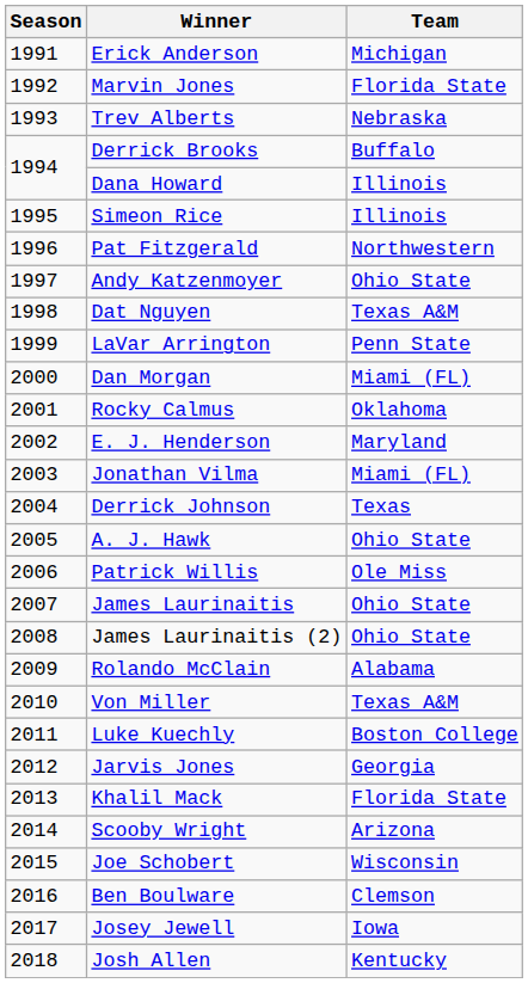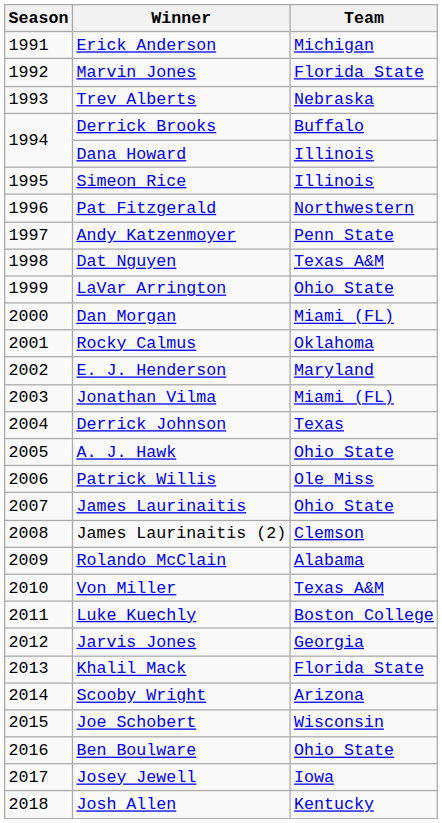 <table class="wikitable sortable">
 <tr>
 <th>Season</th>
 <th>Winner</th>
 <th>Team</th>
 </tr>
 <tr>
 <td>1991</td>
 <td><a href='#'>Erick Anderson</a></td>
 <td><a href='#'>Michigan</a></td>
 </tr>
 <tr>
 <td>1992</td>
 <td><a href='#'>Marvin Jones</a></td>
 <td><a href='#'>Florida State</a></td>
 </tr>
 <tr>
 <td>1993</td>
 <td><a href='#'>Trev Alberts</a></td>
 <td><a href='#'>Nebraska</a></td>
 </tr>
 <tr>
 <td rowspan="2">1994</td>
 <td><a href='#'>Derrick Brooks</a></td>
 <td><a href='#'>Buffalo</a></td>
 </tr>
 <tr>
 <td><a href='#'>Dana Howard</a></td>
 <td><a href='#'>Illinois</a></td>
 </tr>
 <tr>
 <td>1995</td>
 <td><a href='#'>Simeon Rice</a></td>
 <td><a href='#'>Illinois</a></td>
 </tr>
 <tr>
 <td>1996</td>
 <td><a href='#'>Pat Fitzgerald</a></td>
 <td><a href='#'>Northwestern</a></td>
 </tr>
 <tr>
 <td>1997</td>
 <td><a href='#'>Andy Katzenmoyer</a></td>
-<td><a href='#'>Ohio State</a></td>
+<td><a href='#'>Penn State</a></td>
 </tr>
 <tr>
 <td>1998</td>
 <td><a href='#'>Dat Nguyen</a></td>
 <td><a href='#'>Texas A&M</a></td>
 </tr>
 <tr>
 <td>1999</td>
 <td><a href='#'>LaVar Arrington</a></td>
-<td><a href='#'>Penn State</a></td>
+<td><a href='#'>Ohio State</a></td>
 </tr>
 <tr>
 <td>2000</td>
 <td><a href='#'>Dan Morgan</a></td>
 <td><a href='#'>Miami (FL)</a></td>
 </tr>
 <tr>
 <td>2001</td>
 <td><a href='#'>Rocky Calmus</a></td>
 <td><a href='#'>Oklahoma</a></td>
 </tr>
 <tr>
 <td>2002</td>
 <td><a href='#'>E. J. Henderson</a></td>
 <td><a href='#'>Maryland</a></td>
 </tr>
 <tr>
 <td>2003</td>
 <td><a href='#'>Jonathan Vilma</a></td>
 <td><a href='#'>Miami (FL)</a></td>
 </tr>
 <tr>
 <td>2004</td>
 <td><a href='#'>Derrick Johnson</a></td>
 <td><a href='#'>Texas</a></td>
 </tr>
 <tr>
 <td>2005</td>
 <td><a href='#'>A. J. Hawk</a></td>
 <td><a href='#'>Ohio State</a></td>
 </tr>
 <tr>
 <td>2006</td>
 <td><a href='#'>Patrick Willis</a></td>
 <td><a href='#'>Ole Miss</a></td>
 </tr>
 <tr>
 <td>2007</td>
 <td><a href='#'>James Laurinaitis</a></td>
 <td><a href='#'>Ohio State</a></td>
 </tr>
 <tr>
 <td>2008</td>
 <td>James Laurinaitis (2)</td>
-<td><a href='#'>Ohio State</a></td>
+<td><a href='#'>Clemson</a></td>
 </tr>
 <tr>
 <td>2009</td>
 <td><a href='#'>Rolando McClain</a></td>
 <td><a href='#'>Alabama</a></td>
 </tr>
 <tr>
 <td>2010</td>
 <td><a href='#'>Von Miller</a></td>
 <td><a href='#'>Texas A&M</a></td>
 </tr>
 <tr>
 <td>2011</td>
 <td><a href='#'>Luke Kuechly</a></td>
 <td><a href='#'>Boston College</a></td>
 </tr>
 <tr>
 <td>2012</td>
 <td><a href='#'>Jarvis Jones</a></td>
 <td><a href='#'>Georgia</a></td>
 </tr>
 <tr>
 <td>2013</td>
 <td><a href='#'>Khalil Mack</a></td>
 <td><a href='#'>Florida State</a></td>
 </tr>
 <tr>
 <td>2014</td>
 <td><a href='#'>Scooby Wright</a></td>
 <td><a href='#'>Arizona</a></td>
 </tr>
 <tr>
 <td>2015</td>
 <td><a href='#'>Joe Schobert</a></td>
 <td><a href='#'>Wisconsin</a></td>
 </tr>
 <tr>
 <td>2016</td>
 <td><a href='#'>Ben Boulware</a></td>
-<td><a href='#'>Clemson</a></td>
+<td><a href='#'>Ohio State</a></td>
 </tr>
 <tr>
 <td>2017</td>
 <td><a href='#'>Josey Jewell</a></td>
 <td><a href='#'>Iowa</a></td>
 </tr>
 <tr>
 <td>2018</td>
 <td><a href='#'>Josh Allen</a></td>
 <td><a href='#'>Kentucky</a></td>
 </tr>
 </table>
